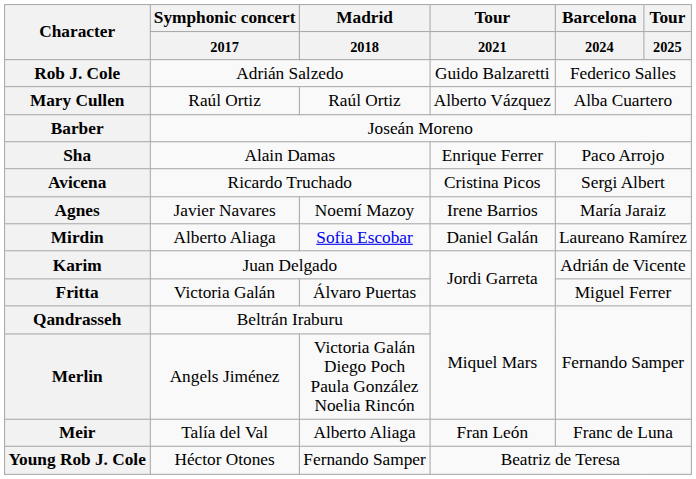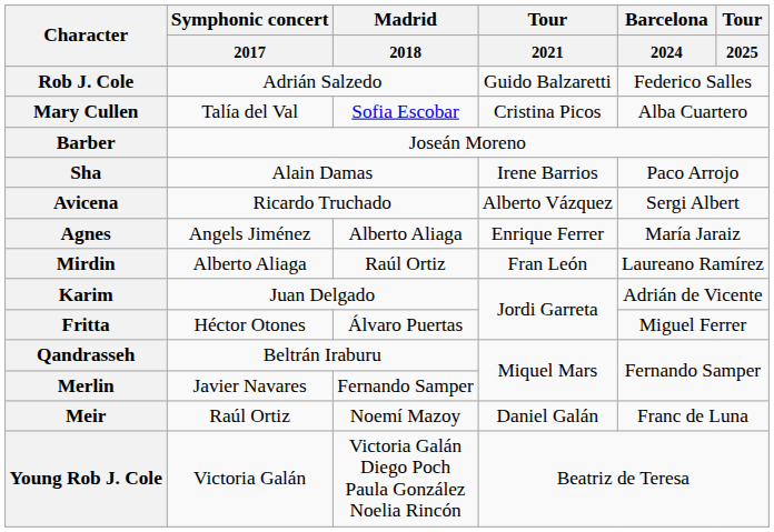 <table class="wikitable">
 <tr>
 <th rowspan="2">Character</th>
 <th>Symphonic concert</th>
 <th>Madrid</th>
 <th>Tour</th>
 <th>Barcelona</th>
 <th>Tour</th>
 </tr>
 <tr>
 <th><small>2017</small></th>
 <th><small>2018</small></th>
 <th><small>2021</small></th>
 <th><small>2024</small></th>
 <th><small>2025</small></th>
 </tr>
 <tr>
 <th>Rob J. Cole</th>
 <td colspan="2" align="center">Adrián Salzedo</td>
 <td align="center">Guido Balzaretti</td>
 <td colspan="2" align="center">Federico Salles</td>
 </tr>
 <tr>
 <th>Mary Cullen</th>
-<td align="center">Raúl Ortiz</td>
-<td align="center">Raúl Ortiz</td>
-<td align="center">Alberto Vázquez</td>
+<td align="center">Talía del Val</td>
+<td align="center"><a href='#'>Sofia Escobar</a></td>
+<td align="center">Cristina Picos</td>
 <td colspan="2" align="center">Alba Cuartero</td>
 </tr>
 <tr>
 <th>Barber</th>
 <td colspan="5" align="center">Joseán Moreno</td>
 </tr>
 <tr>
 <th>Sha</th>
 <td colspan="2" align="center">Alain Damas</td>
-<td align="center">Enrique Ferrer</td>
+<td align="center">Irene Barrios</td>
 <td colspan="2" align="center">Paco Arrojo</td>
 </tr>
 <tr>
 <th>Avicena</th>
 <td colspan="2" align="center">Ricardo Truchado</td>
-<td align="center">Cristina Picos</td>
+<td align="center">Alberto Vázquez</td>
 <td colspan="2" align="center">Sergi Albert</td>
 </tr>
 <tr>
 <th>Agnes</th>
-<td align="center">Javier Navares</td>
-<td align="center">Noemí Mazoy</td>
-<td align="center">Irene Barrios</td>
+<td align="center">Angels Jiménez</td>
+<td align="center">Alberto Aliaga</td>
+<td align="center">Enrique Ferrer</td>
 <td colspan="2" align="center">María Jaraiz</td>
 </tr>
 <tr>
 <th>Mirdin</th>
 <td align="center">Alberto Aliaga</td>
-<td align="center"><a href='#'>Sofia Escobar</a></td>
-<td align="center">Daniel Galán</td>
+<td align="center">Raúl Ortiz</td>
+<td align="center">Fran León</td>
 <td colspan="2" align="center">Laureano Ramírez</td>
 </tr>
 <tr>
 <th>Karim</th>
 <td colspan="2" align="center">Juan Delgado</td>
 <td rowspan="2" align="center">Jordi Garreta</td>
 <td colspan="2" align="center">Adrián de Vicente</td>
 </tr>
 <tr>
 <th>Fritta</th>
-<td align="center">Victoria Galán</td>
+<td align="center">Héctor Otones</td>
 <td align="center">Álvaro Puertas</td>
 <td colspan="2" align="center">Miguel Ferrer</td>
 </tr>
 <tr>
 <th>Qandrasseh</th>
 <td colspan="2" align="center">Beltrán Iraburu</td>
 <td rowspan="2" align="center">Miquel Mars</td>
 <td rowspan="2" colspan="2" align="center">Fernando Samper</td>
 </tr>
 <tr>
 <th>Merlin</th>
-<td align="center">Angels Jiménez</td>
-<td align="center">Victoria Galán<br>Diego Poch<br>Paula González<br>Noelia Rincón</td>
+<td align="center">Javier Navares</td>
+<td align="center">Fernando Samper</td>
 </tr>
 <tr>
 <th>Meir</th>
-<td align="center">Talía del Val</td>
-<td align="center">Alberto Aliaga</td>
-<td align="center">Fran León</td>
+<td align="center">Raúl Ortiz</td>
+<td align="center">Noemí Mazoy</td>
+<td align="center">Daniel Galán</td>
 <td colspan="2" align="center">Franc de Luna</td>
 </tr>
 <tr>
 <th>Young Rob J. Cole</th>
-<td align="center">Héctor Otones</td>
-<td align="center">Fernando Samper</td>
+<td align="center">Victoria Galán</td>
+<td align="center">Victoria Galán<br>Diego Poch<br>Paula González<br>Noelia Rincón</td>
 <td colspan="3" align="center">Beatriz de Teresa</td>
 </tr>
 </table>
